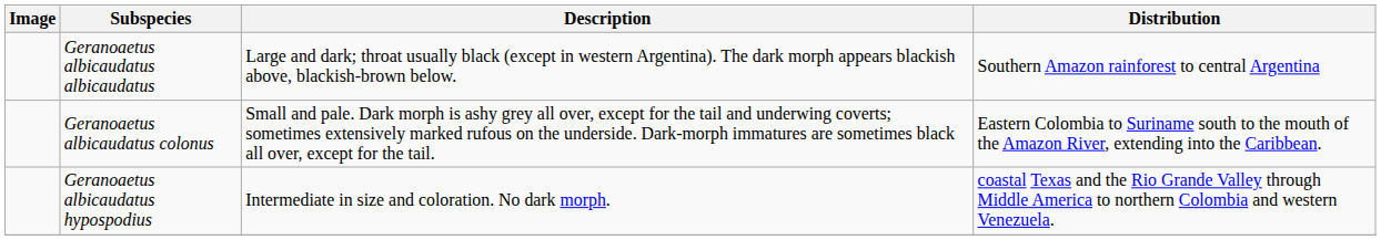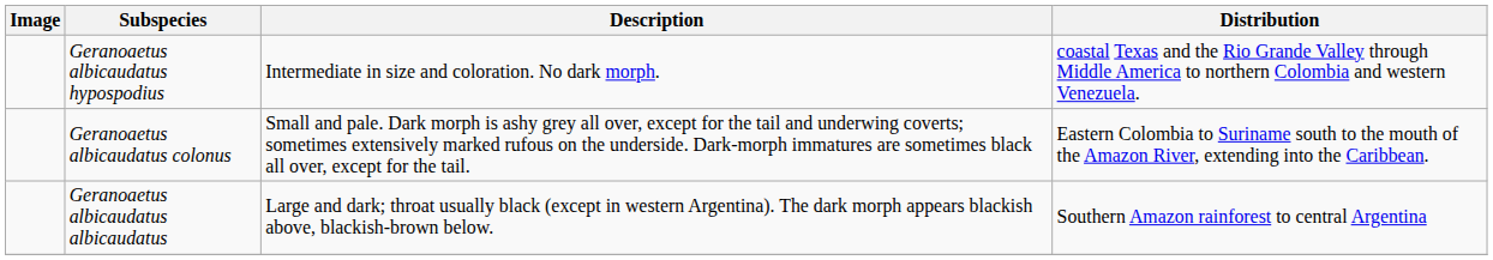 <table class="wikitable ">
 <tr>
 <th>Image</th>
 <th>Subspecies</th>
 <th>Description</th>
 <th>Distribution</th>
 </tr>
 <tr>
 <td></td>
-<td><em>Geranoaetus albicaudatus albicaudatus</em></td>
-<td>Large and dark; throat usually black (except in western Argentina). The dark morph appears blackish above, blackish-brown below.</td>
-<td>Southern <a href='#'>Amazon rainforest</a> to central <a href='#'>Argentina</a></td>
+<td><em>Geranoaetus albicaudatus hypospodius</em></td>
+<td>Intermediate in size and coloration. No dark <a href='#'>morph</a>.</td>
+<td><a href='#'>coastal</a> <a href='#'>Texas</a> and the <a href='#'>Rio Grande Valley</a> through <a href='#'>Middle America</a> to northern <a href='#'>Colombia</a> and western <a href='#'>Venezuela</a>.</td>
 </tr>
 <tr>
 <td></td>
 <td><em>Geranoaetus albicaudatus colonus</em></td>
 <td>Small and pale. Dark morph is ashy grey all over, except for the tail and underwing coverts; sometimes extensively marked rufous on the underside. Dark-morph immatures are sometimes black all over, except for the tail.</td>
 <td>Eastern Colombia to <a href='#'>Suriname</a> south to the mouth of the <a href='#'>Amazon River</a>, extending into the <a href='#'>Caribbean</a>.</td>
 </tr>
 <tr>
 <td></td>
-<td><em>Geranoaetus albicaudatus hypospodius</em></td>
-<td>Intermediate in size and coloration. No dark <a href='#'>morph</a>.</td>
-<td><a href='#'>coastal</a> <a href='#'>Texas</a> and the <a href='#'>Rio Grande Valley</a> through <a href='#'>Middle America</a> to northern <a href='#'>Colombia</a> and western <a href='#'>Venezuela</a>.</td>
+<td><em>Geranoaetus albicaudatus albicaudatus</em></td>
+<td>Large and dark; throat usually black (except in western Argentina). The dark morph appears blackish above, blackish-brown below.</td>
+<td>Southern <a href='#'>Amazon rainforest</a> to central <a href='#'>Argentina</a></td>
 </tr>
 <tr>
 </tr>
 </table>
